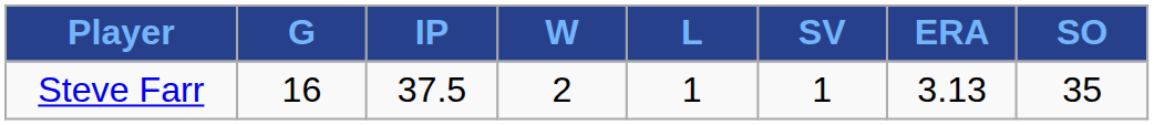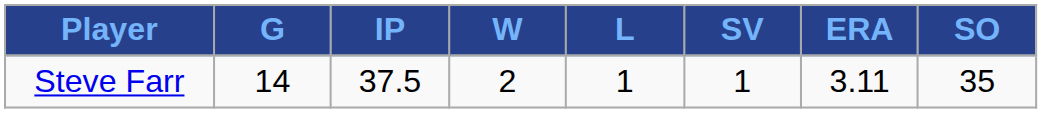 <table class="wikitable sortable">
 <tr>
 <th style="background:#27408B;color:#74B4FA;" width="16%">Player</th>
 <th style="background:#27408B;color:#74B4FA;" width="9%">G</th>
 <th style="background:#27408B;color:#74B4FA;" width="9%">IP</th>
 <th style="background:#27408B;color:#74B4FA;" width="9%">W</th>
 <th style="background:#27408B;color:#74B4FA;" width="9%">L</th>
 <th style="background:#27408B;color:#74B4FA;" width="9%">SV</th>
 <th style="background:#27408B;color:#74B4FA;" width="9%">ERA</th>
 <th style="background:#27408B;color:#74B4FA;" width="9%">SO</th>
 </tr>
 <tr align="center">
 <td><a href='#'>Steve Farr</a></td>
-<td>16</td>
+<td>14</td>
 <td>37.5</td>
 <td>2</td>
 <td>1</td>
 <td>1</td>
-<td>3.13</td>
+<td>3.11</td>
 <td>35</td>
 </tr>
 </table>
